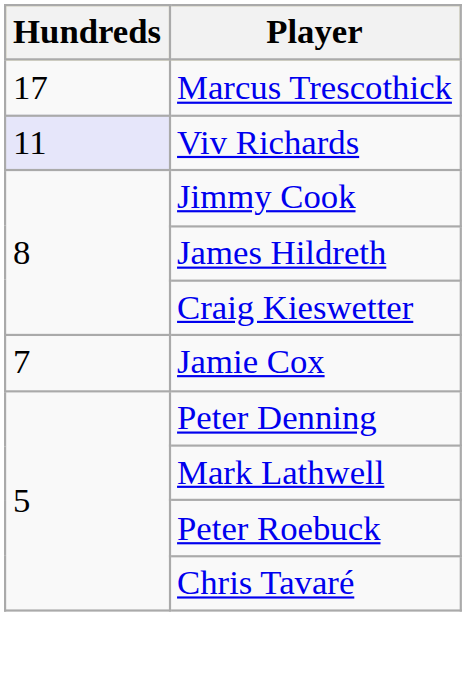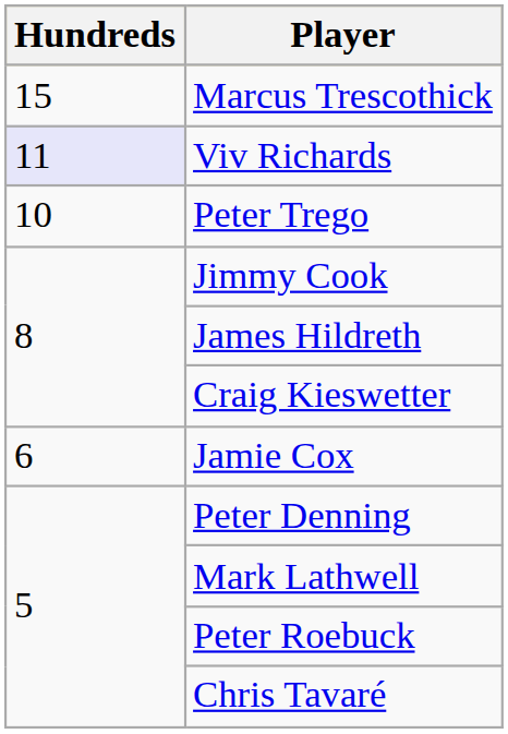 <table class="wikitable">
 <tr style="background:#bdb76b;">
 <th>Hundreds</th>
 <th>Player</th>
 </tr>
 <tr>
-<td>17</td>
+<td>15</td>
 <td><a href='#'>Marcus Trescothick</a></td>
 </tr>
 <tr>
 <td style="background: lavender;">11</td>
 <td><a href='#'>Viv Richards</a></td>
+</tr>
+<tr>
+<td>10</td>
+<td><a href='#'>Peter Trego</a></td>
 </tr>
 <tr>
 <td rowspan="3">8</td>
 <td><a href='#'>Jimmy Cook</a></td>
 </tr>
 <tr>
 <td><a href='#'>James Hildreth</a></td>
 </tr>
 <tr>
 <td><a href='#'>Craig Kieswetter</a></td>
 </tr>
 <tr>
-<td>7</td>
+<td>6</td>
 <td><a href='#'>Jamie Cox</a></td>
 </tr>
 <tr>
 <td rowspan="4">5</td>
 <td><a href='#'>Peter Denning</a></td>
 </tr>
 <tr>
 <td><a href='#'>Mark Lathwell</a></td>
 </tr>
 <tr>
 <td><a href='#'>Peter Roebuck</a></td>
 </tr>
 <tr>
 <td><a href='#'>Chris Tavaré</a></td>
 </tr>
 </table>
